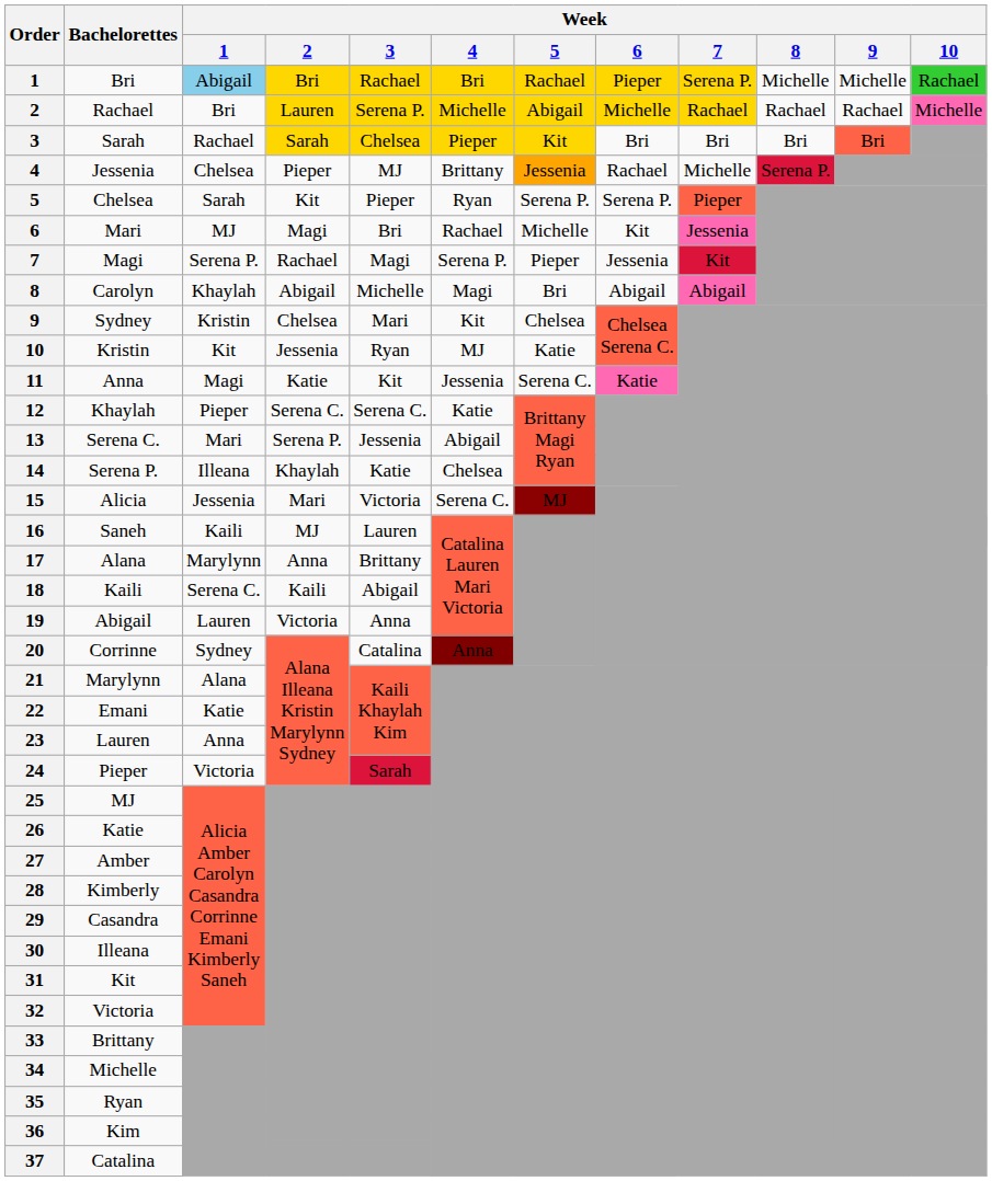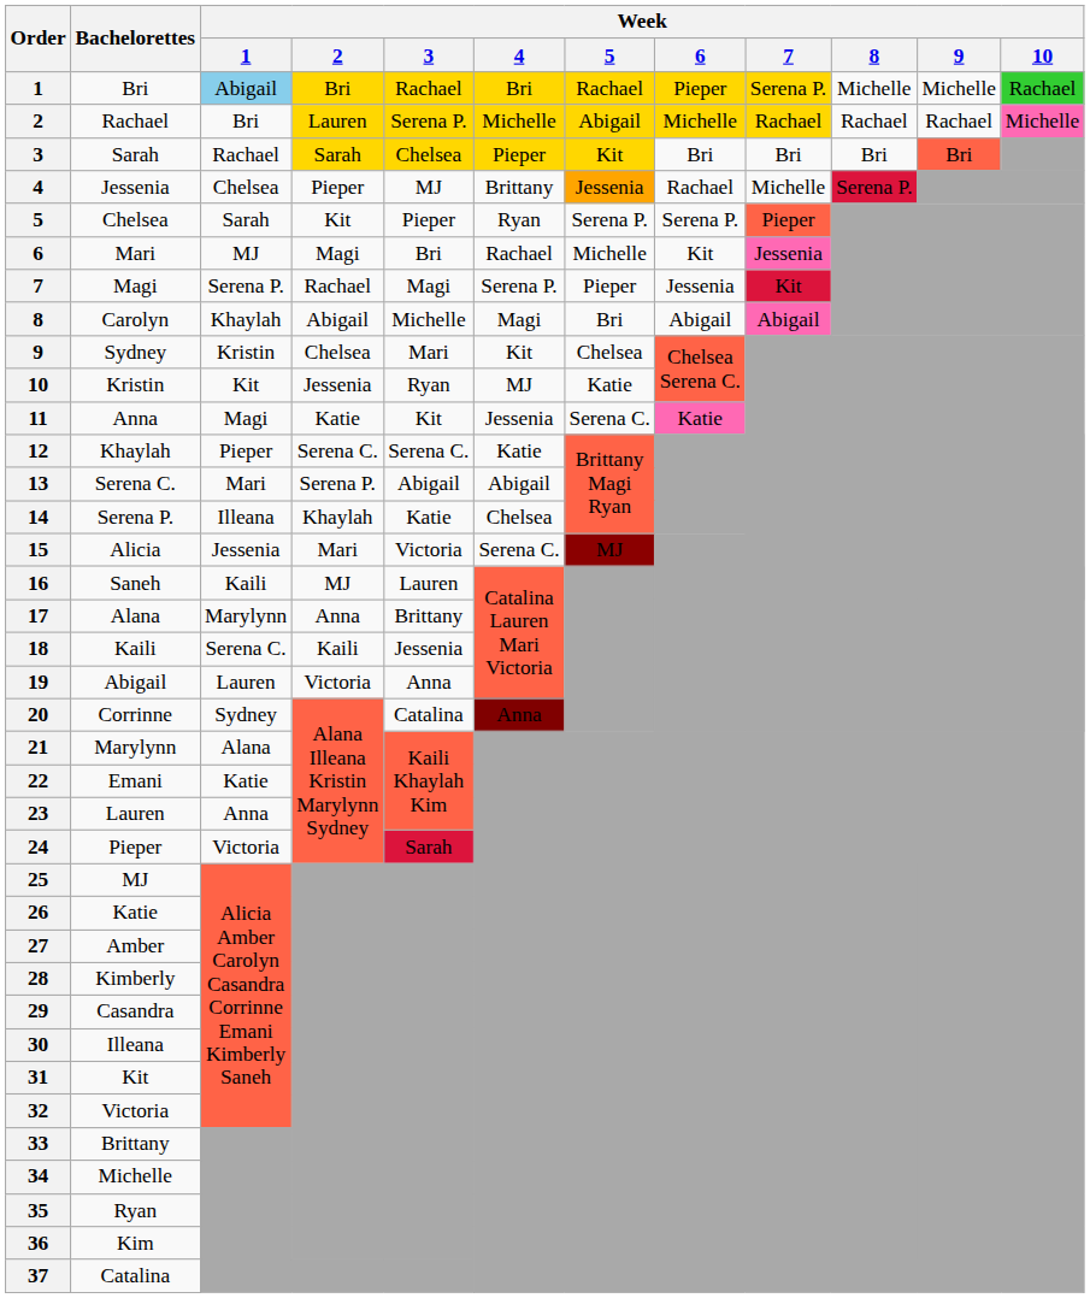 <table class="wikitable nowrap" style="text-align:center">
 <tr>
 <th rowspan="2">Order</th>
 <th rowspan="2">Bachelorettes</th>
 <th colspan="10">Week</th>
 </tr>
 <tr>
 <th><a href='#'>1</a></th>
 <th><a href='#'>2</a></th>
 <th><a href='#'>3</a></th>
 <th><a href='#'>4</a></th>
 <th><a href='#'>5</a></th>
 <th><a href='#'>6</a></th>
 <th><a href='#'>7</a></th>
 <th><a href='#'>8</a></th>
 <th><a href='#'>9</a></th>
 <th><a href='#'>10</a></th>
 </tr>
 <tr>
 <th>1</th>
 <td>Bri</td>
 <td bgcolor="skyblue">Abigail</td>
 <td bgcolor="gold">Bri</td>
 <td bgcolor="gold">Rachael</td>
 <td bgcolor="gold">Bri</td>
 <td bgcolor="gold">Rachael</td>
 <td bgcolor="gold">Pieper</td>
 <td bgcolor="gold">Serena P.</td>
 <td>Michelle</td>
 <td>Michelle</td>
 <td bgcolor="limegreen">Rachael</td>
 </tr>
 <tr>
 <th>2</th>
 <td>Rachael</td>
 <td>Bri</td>
 <td bgcolor="gold">Lauren</td>
 <td bgcolor="gold">Serena P.</td>
 <td bgcolor="gold">Michelle</td>
 <td bgcolor="gold">Abigail</td>
 <td bgcolor="gold">Michelle</td>
 <td bgcolor="gold">Rachael</td>
 <td>Rachael</td>
 <td>Rachael</td>
 <td bgcolor="hotpink">Michelle</td>
 </tr>
 <tr>
 <th>3</th>
 <td>Sarah</td>
 <td>Rachael</td>
 <td bgcolor="gold">Sarah</td>
 <td bgcolor="gold">Chelsea</td>
 <td bgcolor="gold">Pieper</td>
 <td bgcolor="gold">Kit</td>
 <td>Bri</td>
 <td>Bri</td>
 <td>Bri</td>
 <td bgcolor="tomato">Bri</td>
 <td bgcolor="darkgray"></td>
 </tr>
 <tr>
 <th>4</th>
 <td>Jessenia</td>
 <td>Chelsea</td>
 <td>Pieper</td>
 <td>MJ</td>
 <td>Brittany</td>
 <td bgcolor="orange">Jessenia</td>
 <td>Rachael</td>
 <td>Michelle</td>
 <td bgcolor="crimson"><span>Serena P.</span></td>
 <td bgcolor="darkgray" colspan="2"></td>
 </tr>
 <tr>
 <th>5</th>
 <td>Chelsea</td>
 <td>Sarah</td>
 <td>Kit</td>
 <td>Pieper</td>
 <td>Ryan</td>
 <td>Serena P.</td>
 <td>Serena P.</td>
 <td bgcolor="tomato">Pieper</td>
 <td colspan="3" rowspan="4" bgcolor="darkgray"></td>
 </tr>
 <tr>
 <th>6</th>
 <td>Mari</td>
 <td>MJ</td>
 <td>Magi</td>
 <td>Bri</td>
 <td>Rachael</td>
 <td>Michelle</td>
 <td>Kit</td>
 <td bgcolor="hotpink">Jessenia</td>
 </tr>
 <tr>
 <th>7</th>
 <td>Magi</td>
 <td>Serena P.</td>
 <td>Rachael</td>
 <td>Magi</td>
 <td>Serena P.</td>
 <td>Pieper</td>
 <td>Jessenia</td>
 <td bgcolor="crimson"><span>Kit</span></td>
 </tr>
 <tr>
 <th>8</th>
 <td>Carolyn</td>
 <td>Khaylah</td>
 <td>Abigail</td>
 <td>Michelle</td>
 <td>Magi</td>
 <td>Bri</td>
 <td>Abigail</td>
 <td bgcolor="hotpink">Abigail</td>
 </tr>
 <tr>
 <th>9</th>
 <td>Sydney</td>
 <td>Kristin</td>
 <td>Chelsea</td>
 <td>Mari</td>
 <td>Kit</td>
 <td>Chelsea</td>
 <td bgcolor="tomato" rowspan="2">Chelsea<br>Serena C.</td>
 <td colspan="4" rowspan="8" bgcolor="darkgray"></td>
 </tr>
 <tr>
 <th>10</th>
 <td>Kristin</td>
 <td>Kit</td>
 <td>Jessenia</td>
 <td>Ryan</td>
 <td>MJ</td>
 <td>Katie</td>
 </tr>
 <tr>
 <th>11</th>
 <td>Anna</td>
 <td>Magi</td>
 <td>Katie</td>
 <td>Kit</td>
 <td>Jessenia</td>
 <td>Serena C.</td>
 <td bgcolor="hotpink">Katie</td>
 </tr>
 <tr>
 <th>12</th>
 <td>Khaylah</td>
 <td>Pieper</td>
 <td>Serena C.</td>
 <td>Serena C.</td>
 <td>Katie</td>
 <td bgcolor="tomato" rowspan="3">Brittany<br>Magi<br>Ryan</td>
 <td colspan="9" rowspan="3" bgcolor="darkgray"></td>
 </tr>
 <tr>
 <th>13</th>
 <td>Serena C.</td>
 <td>Mari</td>
 <td>Serena P.</td>
-<td>Jessenia</td>
+<td>Abigail</td>
 <td>Abigail</td>
 </tr>
 <tr>
 <th>14</th>
 <td>Serena P.</td>
 <td>Illeana</td>
 <td>Khaylah</td>
 <td>Katie</td>
 <td>Chelsea</td>
 </tr>
 <tr>
 <th>15</th>
 <td>Alicia</td>
 <td>Jessenia</td>
 <td>Mari</td>
 <td>Victoria</td>
 <td>Serena C.</td>
 <td bgcolor="darkred"><span>MJ</span></td>
 <td colspan="5" rowspan="6" bgcolor="darkgray"></td>
 </tr>
 <tr>
 <th>16</th>
 <td>Saneh</td>
 <td>Kaili</td>
 <td>MJ</td>
 <td>Lauren</td>
 <td rowspan="4" bgcolor="tomato">Catalina<br>Lauren<br>Mari<br>Victoria</td>
 <td colspan="6" rowspan="5" bgcolor="darkgray"></td>
 </tr>
 <tr>
 <th>17</th>
 <td>Alana</td>
 <td>Marylynn</td>
 <td>Anna</td>
 <td>Brittany</td>
 </tr>
 <tr>
 <th>18</th>
 <td>Kaili</td>
 <td>Serena C.</td>
 <td>Kaili</td>
-<td>Abigail</td>
+<td>Jessenia</td>
 </tr>
 <tr>
 <th>19</th>
 <td>Abigail</td>
 <td>Lauren</td>
 <td>Victoria</td>
 <td>Anna</td>
 </tr>
 <tr>
 <th>20</th>
 <td>Corrinne</td>
 <td>Sydney</td>
 <td rowspan="5" bgcolor=tomato>Alana<br>Illeana<br>Kristin<br>Marylynn<br>Sydney</td>
 <td>Catalina</td>
 <td bgcolor="maroon"><span>Anna</span></td>
 </tr>
 <tr>
 <th>21</th>
 <td>Marylynn</td>
 <td>Alana</td>
 <td rowspan="3" bgcolor=tomato>Kaili<br>Khaylah<br>Kim</td>
 <td colspan="9" rowspan="19" bgcolor="darkgray"></td>
 </tr>
 <tr>
 <th>22</th>
 <td>Emani</td>
 <td>Katie</td>
 </tr>
 <tr>
 <th>23</th>
 <td>Lauren</td>
 <td>Anna</td>
 </tr>
 <tr>
 <th>24</th>
 <td>Pieper</td>
 <td>Victoria</td>
 <td bgcolor="crimson"><span>Sarah</span></td>
 </tr>
 <tr>
 <th>25</th>
 <td>MJ</td>
 <td rowspan="8" bgcolor=tomato>Alicia<br>Amber<br>Carolyn<br>Casandra<br>Corrinne<br>Emani<br>Kimberly<br>Saneh</td>
 <td colspan="7" rowspan="12" bgcolor="darkgray"></td>
 </tr>
 <tr>
 <th>26</th>
 <td>Katie</td>
 </tr>
 <tr>
 <th>27</th>
 <td>Amber</td>
 </tr>
 <tr>
 <th>28</th>
 <td>Kimberly</td>
 </tr>
 <tr>
 <th>29</th>
 <td>Casandra</td>
 </tr>
 <tr>
 <th>30</th>
 <td>Illeana</td>
 </tr>
 <tr>
 <th>31</th>
 <td>Kit</td>
 </tr>
 <tr>
 <th>32</th>
 <td>Victoria</td>
 </tr>
 <tr>
 <th>33</th>
 <td>Brittany</td>
 <td colspan="6" rowspan="7" bgcolor="darkgray"></td>
 </tr>
 <tr>
 <th>34</th>
 <td>Michelle</td>
 </tr>
 <tr>
 <th>35</th>
 <td>Ryan</td>
 </tr>
 <tr>
 <th>36</th>
 <td>Kim</td>
 </tr>
 <tr>
 <th>37</th>
 <td>Catalina</td>
 </tr>
 <tr>
 </tr>
 </table>
